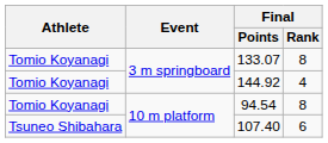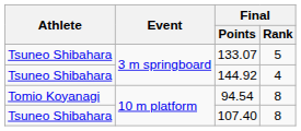 <table class="wikitable" style="font-size:90%;">
 <tr>
 <th rowspan=2>Athlete</th>
 <th rowspan=2>Event</th>
 <th colspan=2>Final</th>
 </tr>
 <tr style="font-size:95%">
 <th>Points</th>
 <th>Rank</th>
 </tr>
 <tr align=center>
-<td align=left><a href='#'>Tomio Koyanagi</a></td>
+<td align=left><a href='#'>Tsuneo Shibahara</a></td>
 <td align=left rowspan=2><a href='#'>3 m springboard</a></td>
 <td>133.07</td>
-<td>8</td>
+<td>5</td>
 </tr>
 <tr align=center>
-<td align=left><a href='#'>Tomio Koyanagi</a></td>
+<td align=left><a href='#'>Tsuneo Shibahara</a></td>
 <td>144.92</td>
 <td>4</td>
 </tr>
 <tr align=center>
 <td align=left><a href='#'>Tomio Koyanagi</a></td>
 <td align=left rowspan=2><a href='#'>10 m platform</a></td>
 <td>94.54</td>
 <td>8</td>
 </tr>
 <tr align=center>
 <td align=left><a href='#'>Tsuneo Shibahara</a></td>
 <td>107.40</td>
-<td>6</td>
+<td>8</td>
 </tr>
 </table>
